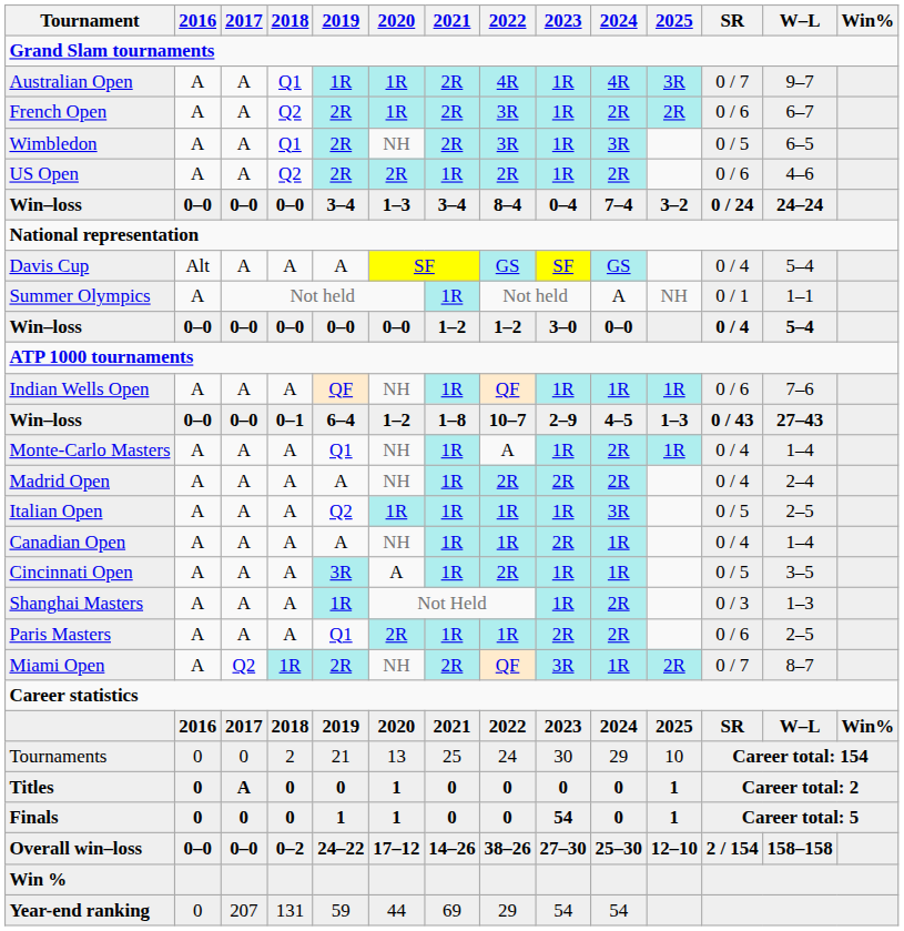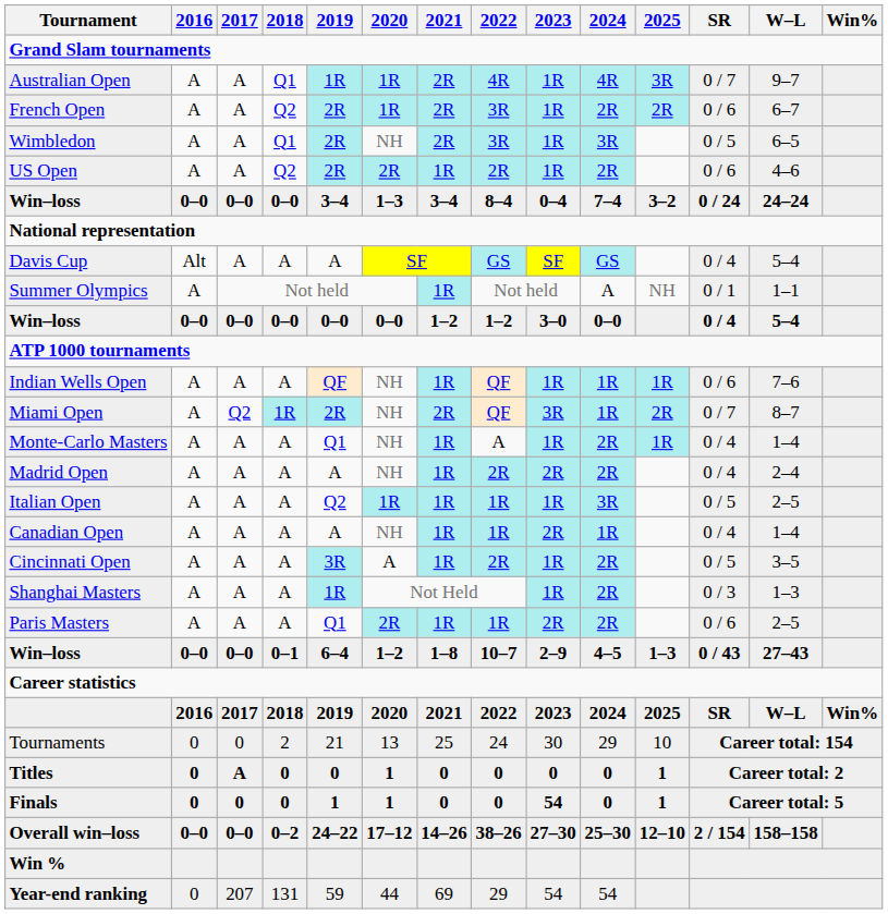 <table class="wikitable nowrap" style=text-align:center;font-size:96%>
 <tr>
 <th>Tournament</th>
 <th><a href='#'>2016</a></th>
 <th><a href='#'>2017</a></th>
 <th><a href='#'>2018</a></th>
 <th><a href='#'>2019</a></th>
 <th><a href='#'>2020</a></th>
 <th><a href='#'>2021</a></th>
 <th><a href='#'>2022</a></th>
 <th><a href='#'>2023</a></th>
 <th><a href='#'>2024</a></th>
 <th><a href='#'>2025</a></th>
 <th>SR</th>
 <th>W–L</th>
 <th>Win%</th>
 </tr>
 <tr>
 <td colspan="14" align="left"><a href='#'><strong>Grand Slam tournaments</strong></a></td>
 </tr>
 <tr>
 <td bgcolor=#EFEFEF align=left><a href='#'>Australian Open</a></td>
 <td>A</td>
 <td>A</td>
 <td><a href='#'>Q1</a></td>
 <td bgcolor=afeeee><a href='#'>1R</a></td>
 <td bgcolor=afeeee><a href='#'>1R</a></td>
 <td bgcolor=afeeee><a href='#'>2R</a></td>
 <td bgcolor=afeeee><a href='#'>4R</a></td>
 <td bgcolor=afeeee><a href='#'>1R</a></td>
 <td bgcolor=afeeee><a href='#'>4R</a></td>
 <td bgcolor=afeeee><a href='#'>3R</a></td>
 <td bgcolor=#EFEFEF>0 / 7</td>
 <td bgcolor=#EFEFEF>9–7</td>
 <td bgcolor=#EFEFEF></td>
 </tr>
 <tr>
 <td bgcolor=#EFEFEF align=left><a href='#'>French Open</a></td>
 <td>A</td>
 <td>A</td>
 <td><a href='#'>Q2</a></td>
 <td bgcolor=afeeee><a href='#'>2R</a></td>
 <td bgcolor=afeeee><a href='#'>1R</a></td>
 <td bgcolor=afeeee><a href='#'>2R</a></td>
 <td bgcolor=afeeee><a href='#'>3R</a></td>
 <td bgcolor=afeeee><a href='#'>1R</a></td>
 <td bgcolor=afeeee><a href='#'>2R</a></td>
 <td bgcolor=afeeee><a href='#'>2R</a></td>
 <td bgcolor=#EFEFEF>0 / 6</td>
 <td bgcolor=#EFEFEF>6–7</td>
 <td bgcolor=#EFEFEF></td>
 </tr>
 <tr>
 <td bgcolor=#EFEFEF align=left><a href='#'>Wimbledon</a></td>
 <td>A</td>
 <td>A</td>
 <td><a href='#'>Q1</a></td>
 <td bgcolor=afeeee><a href='#'>2R</a></td>
 <td style=color:#767676>NH</td>
 <td bgcolor=afeeee><a href='#'>2R</a></td>
 <td bgcolor=afeeee><a href='#'>3R</a></td>
 <td bgcolor=afeeee><a href='#'>1R</a></td>
 <td bgcolor=afeeee><a href='#'>3R</a></td>
 <td></td>
 <td bgcolor=#EFEFEF>0 / 5</td>
 <td bgcolor=#EFEFEF>6–5</td>
 <td bgcolor=#EFEFEF></td>
 </tr>
 <tr>
 <td bgcolor=#EFEFEF align=left><a href='#'>US Open</a></td>
 <td>A</td>
 <td>A</td>
 <td><a href='#'>Q2</a></td>
 <td bgcolor=afeeee><a href='#'>2R</a></td>
 <td bgcolor=afeeee><a href='#'>2R</a></td>
 <td bgcolor=afeeee><a href='#'>1R</a></td>
 <td bgcolor=afeeee><a href='#'>2R</a></td>
 <td bgcolor=afeeee><a href='#'>1R</a></td>
 <td bgcolor=afeeee><a href='#'>2R</a></td>
 <td></td>
 <td bgcolor=#EFEFEF>0 / 6</td>
 <td bgcolor=#EFEFEF>4–6</td>
 <td bgcolor=#EFEFEF></td>
 </tr>
 <tr style=background:#efefef;font-weight:bold>
 <td style=text-align:left>Win–loss</td>
 <td>0–0</td>
 <td>0–0</td>
 <td>0–0</td>
 <td>3–4</td>
 <td>1–3</td>
 <td>3–4</td>
 <td>8–4</td>
 <td>0–4</td>
 <td>7–4</td>
 <td>3–2</td>
 <td>0 / 24</td>
 <td>24–24</td>
 <td></td>
 </tr>
 <tr>
 <td colspan="14" align="left"><strong>National representation</strong></td>
 </tr>
 <tr>
 <td bgcolor=#EFEFEF align=left><a href='#'>Davis Cup</a></td>
 <td>Alt</td>
 <td>A</td>
 <td>A</td>
 <td>A</td>
 <td colspan=2 bgcolor=yellow><a href='#'>SF</a></td>
 <td bgcolor=afeeee><a href='#'>GS</a></td>
 <td bgcolor=yellow><a href='#'>SF</a></td>
 <td bgcolor=afeeee><a href='#'>GS</a></td>
 <td></td>
 <td bgcolor=#EFEFEF>0 / 4</td>
 <td bgcolor=#EFEFEF>5–4</td>
 <td bgcolor=#EFEFEF></td>
 </tr>
 <tr>
 <td bgcolor=#EFEFEF align=left><a href='#'>Summer Olympics</a></td>
 <td>A</td>
 <td style=color:#767676 colspan=4>Not held</td>
 <td bgcolor=afeeee><a href='#'>1R</a></td>
 <td style=color:#767676 colspan=2>Not held</td>
 <td>A</td>
 <td style=color:#767676 colspan=1>NH</td>
 <td bgcolor=#EFEFEF>0 / 1</td>
 <td bgcolor=#EFEFEF>1–1</td>
 <td bgcolor=#EFEFEF></td>
 </tr>
 <tr style=background:#efefef;font-weight:bold>
 <td style=text-align:left>Win–loss</td>
 <td>0–0</td>
 <td>0–0</td>
 <td>0–0</td>
 <td>0–0</td>
 <td>0–0</td>
 <td>1–2</td>
 <td>1–2</td>
 <td>3–0</td>
 <td>0–0</td>
 <td></td>
 <td>0 / 4</td>
 <td>5–4</td>
 <td></td>
 </tr>
 <tr>
 <td colspan="14" align="left"><strong><a href='#'>ATP 1000 tournaments</a></strong></td>
 </tr>
 <tr>
 <td bgcolor=#EFEFEF align=left><a href='#'>Indian Wells Open</a></td>
 <td>A</td>
 <td>A</td>
 <td>A</td>
 <td bgcolor=ffebcd><a href='#'>QF</a></td>
 <td style=color:#767676>NH</td>
 <td bgcolor=afeeee><a href='#'>1R</a></td>
 <td bgcolor=ffebcd><a href='#'>QF</a></td>
 <td bgcolor=afeeee><a href='#'>1R</a></td>
 <td bgcolor=afeeee><a href='#'>1R</a></td>
 <td bgcolor=afeeee><a href='#'>1R</a></td>
 <td bgcolor=#EFEFEF>0 / 6</td>
 <td bgcolor=#EFEFEF>7–6</td>
 <td bgcolor=#EFEFEF></td>
 </tr>
-<tr style=background:#efefef;font-weight:bold>
-<td style=text-align:left>Win–loss</td>
-<td>0–0</td>
-<td>0–0</td>
-<td>0–1</td>
-<td>6–4</td>
-<td>1–2</td>
-<td>1–8</td>
-<td>10–7</td>
-<td>2–9</td>
-<td>4–5</td>
-<td>1–3</td>
-<td>0 / 43</td>
-<td>27–43</td>
-<td></td>
+<tr>
+<td bgcolor=#EFEFEF align=left><a href='#'>Miami Open</a></td>
+<td>A</td>
+<td><a href='#'>Q2</a></td>
+<td bgcolor=afeeee><a href='#'>1R</a></td>
+<td bgcolor=afeeee><a href='#'>2R</a></td>
+<td style=color:#767676>NH</td>
+<td bgcolor=afeeee><a href='#'>2R</a></td>
+<td bgcolor=ffebcd><a href='#'>QF</a></td>
+<td bgcolor=afeeee><a href='#'>3R</a></td>
+<td bgcolor=afeeee><a href='#'>1R</a></td>
+<td bgcolor=afeeee><a href='#'>2R</a></td>
+<td bgcolor=#EFEFEF>0 / 7</td>
+<td bgcolor=#EFEFEF>8–7</td>
+<td bgcolor=#EFEFEF></td>
 </tr>
 <tr>
 <td bgcolor=#EFEFEF align=left><a href='#'>Monte-Carlo Masters</a></td>
 <td>A</td>
 <td>A</td>
 <td>A</td>
 <td><a href='#'>Q1</a></td>
 <td style=color:#767676>NH</td>
 <td bgcolor=afeeee><a href='#'>1R</a></td>
 <td>A</td>
 <td bgcolor=afeeee><a href='#'>1R</a></td>
 <td bgcolor=afeeee><a href='#'>2R</a></td>
 <td bgcolor=afeeee><a href='#'>1R</a></td>
 <td bgcolor=#EFEFEF>0 / 4</td>
 <td bgcolor=#EFEFEF>1–4</td>
 <td bgcolor=#EFEFEF></td>
 </tr>
 <tr>
 <td bgcolor=#EFEFEF align=left><a href='#'>Madrid Open</a></td>
 <td>A</td>
 <td>A</td>
 <td>A</td>
 <td>A</td>
 <td style=color:#767676>NH</td>
 <td bgcolor=afeeee><a href='#'>1R</a></td>
 <td bgcolor=afeeee><a href='#'>2R</a></td>
 <td bgcolor=afeeee><a href='#'>2R</a></td>
 <td bgcolor=afeeee><a href='#'>2R</a></td>
 <td></td>
 <td bgcolor=#EFEFEF>0 / 4</td>
 <td bgcolor=#EFEFEF>2–4</td>
 <td bgcolor=#EFEFEF></td>
 </tr>
 <tr>
 <td bgcolor=#EFEFEF align=left><a href='#'>Italian Open</a></td>
 <td>A</td>
 <td>A</td>
 <td>A</td>
 <td><a href='#'>Q2</a></td>
 <td bgcolor=afeeee><a href='#'>1R</a></td>
 <td bgcolor=afeeee><a href='#'>1R</a></td>
 <td bgcolor=afeeee><a href='#'>1R</a></td>
 <td bgcolor=afeeee><a href='#'>1R</a></td>
 <td bgcolor=afeeee><a href='#'>3R</a></td>
 <td></td>
 <td bgcolor=#EFEFEF>0 / 5</td>
 <td bgcolor=#EFEFEF>2–5</td>
 <td bgcolor=#EFEFEF></td>
 </tr>
 <tr>
 <td bgcolor=#EFEFEF align=left><a href='#'>Canadian Open</a></td>
 <td>A</td>
 <td>A</td>
 <td>A</td>
 <td>A</td>
 <td style=color:#767676>NH</td>
 <td bgcolor=afeeee><a href='#'>1R</a></td>
 <td bgcolor=afeeee><a href='#'>1R</a></td>
 <td bgcolor=afeeee><a href='#'>2R</a></td>
 <td bgcolor=afeeee><a href='#'>1R</a></td>
 <td></td>
 <td bgcolor=#EFEFEF>0 / 4</td>
 <td bgcolor=#EFEFEF>1–4</td>
 <td bgcolor=#EFEFEF></td>
 </tr>
 <tr>
 <td bgcolor=#EFEFEF align=left><a href='#'>Cincinnati Open</a></td>
 <td>A</td>
 <td>A</td>
 <td>A</td>
 <td bgcolor=afeeee><a href='#'>3R</a></td>
 <td>A</td>
 <td bgcolor=afeeee><a href='#'>1R</a></td>
 <td bgcolor=afeeee><a href='#'>2R</a></td>
 <td bgcolor=afeeee><a href='#'>1R</a></td>
-<td bgcolor=afeeee><a href='#'>1R</a></td>
+<td bgcolor=afeeee><a href='#'>2R</a></td>
 <td></td>
 <td bgcolor=#EFEFEF>0 / 5</td>
 <td bgcolor=#EFEFEF>3–5</td>
 <td bgcolor=#EFEFEF></td>
 </tr>
 <tr>
 <td bgcolor=#EFEFEF align=left><a href='#'>Shanghai Masters</a></td>
 <td>A</td>
 <td>A</td>
 <td>A</td>
 <td bgcolor=afeeee><a href='#'>1R</a></td>
 <td colspan=3 style=color:#767676>Not Held</td>
 <td bgcolor=afeeee><a href='#'>1R</a></td>
 <td bgcolor=afeeee><a href='#'>2R</a></td>
 <td></td>
 <td bgcolor=#EFEFEF>0 / 3</td>
 <td bgcolor=#EFEFEF>1–3</td>
 <td bgcolor=#EFEFEF></td>
 </tr>
 <tr>
 <td bgcolor=#EFEFEF align=left><a href='#'>Paris Masters</a></td>
 <td>A</td>
 <td>A</td>
 <td>A</td>
 <td><a href='#'>Q1</a></td>
 <td bgcolor=afeeee><a href='#'>2R</a></td>
 <td bgcolor=afeeee><a href='#'>1R</a></td>
 <td bgcolor=afeeee><a href='#'>1R</a></td>
 <td bgcolor=afeeee><a href='#'>2R</a></td>
 <td bgcolor=afeeee><a href='#'>2R</a></td>
 <td></td>
 <td bgcolor=#EFEFEF>0 / 6</td>
 <td bgcolor=#EFEFEF>2–5</td>
 <td bgcolor=#EFEFEF></td>
 </tr>
-<tr>
-<td bgcolor=#EFEFEF align=left><a href='#'>Miami Open</a></td>
-<td>A</td>
-<td><a href='#'>Q2</a></td>
-<td bgcolor=afeeee><a href='#'>1R</a></td>
-<td bgcolor=afeeee><a href='#'>2R</a></td>
-<td style=color:#767676>NH</td>
-<td bgcolor=afeeee><a href='#'>2R</a></td>
-<td bgcolor=ffebcd><a href='#'>QF</a></td>
-<td bgcolor=afeeee><a href='#'>3R</a></td>
-<td bgcolor=afeeee><a href='#'>1R</a></td>
-<td bgcolor=afeeee><a href='#'>2R</a></td>
-<td bgcolor=#EFEFEF>0 / 7</td>
-<td bgcolor=#EFEFEF>8–7</td>
-<td bgcolor=#EFEFEF></td>
+<tr style=background:#efefef;font-weight:bold>
+<td style=text-align:left>Win–loss</td>
+<td>0–0</td>
+<td>0–0</td>
+<td>0–1</td>
+<td>6–4</td>
+<td>1–2</td>
+<td>1–8</td>
+<td>10–7</td>
+<td>2–9</td>
+<td>4–5</td>
+<td>1–3</td>
+<td>0 / 43</td>
+<td>27–43</td>
+<td></td>
 </tr>
 <tr>
 <td colspan="14" style="text-align:left"><strong>Career statistics</strong></td>
 </tr>
 <tr style=background:#efefef;font-weight:bold>
 <td></td>
 <td>2016</td>
 <td>2017</td>
 <td>2018</td>
 <td>2019</td>
 <td>2020</td>
 <td>2021</td>
 <td>2022</td>
 <td>2023</td>
 <td>2024</td>
 <td>2025</td>
 <td>SR</td>
 <td>W–L</td>
 <td>Win%</td>
 </tr>
 <tr style=background:#efefef>
 <td align=left>Tournaments</td>
 <td>0</td>
 <td>0</td>
 <td>2</td>
 <td>21</td>
 <td>13</td>
 <td>25</td>
 <td>24</td>
 <td>30</td>
 <td>29</td>
 <td>10</td>
 <td colspan=3><strong>Career total: 154</strong></td>
 </tr>
 <tr style=background:#efefef;font-weight:bold>
 <td style=text-align:left>Titles</td>
 <td>0</td>
 <td>A</td>
 <td>0</td>
 <td>0</td>
 <td>1</td>
 <td>0</td>
 <td>0</td>
 <td>0</td>
 <td>0</td>
 <td>1</td>
 <td colspan=3>Career total: 2</td>
 </tr>
 <tr style=background:#efefef;font-weight:bold>
 <td style=text-align:left>Finals</td>
 <td>0</td>
 <td>0</td>
 <td>0</td>
 <td>1</td>
 <td>1</td>
 <td>0</td>
 <td>0</td>
 <td>54</td>
 <td>0</td>
 <td>1</td>
 <td colspan=3>Career total: 5</td>
 </tr>
 <tr style=background:#efefef;font-weight:bold>
 <td style=text-align:left>Overall win–loss</td>
 <td>0–0</td>
 <td>0–0</td>
 <td>0–2</td>
 <td>24–22</td>
 <td>17–12</td>
 <td>14–26</td>
 <td>38–26</td>
 <td>27–30</td>
 <td>25–30</td>
 <td>12–10</td>
 <td>2 / 154</td>
 <td>158–158</td>
 <td></td>
 </tr>
 <tr style=background:#efefef;font-weight:bold>
 <td style=text-align:left>Win %</td>
 <td></td>
 <td></td>
 <td></td>
 <td></td>
 <td></td>
 <td></td>
 <td></td>
 <td></td>
 <td></td>
 <td></td>
 <td colspan="3"></td>
 </tr>
 <tr style=background:#efefef>
 <td align=left><strong>Year-end ranking</strong></td>
 <td>0</td>
 <td>207</td>
 <td>131</td>
 <td>59</td>
 <td>44</td>
 <td>69</td>
 <td>29</td>
 <td>54</td>
 <td>54</td>
 <td></td>
 <td colspan=3></td>
 </tr>
 </table>
